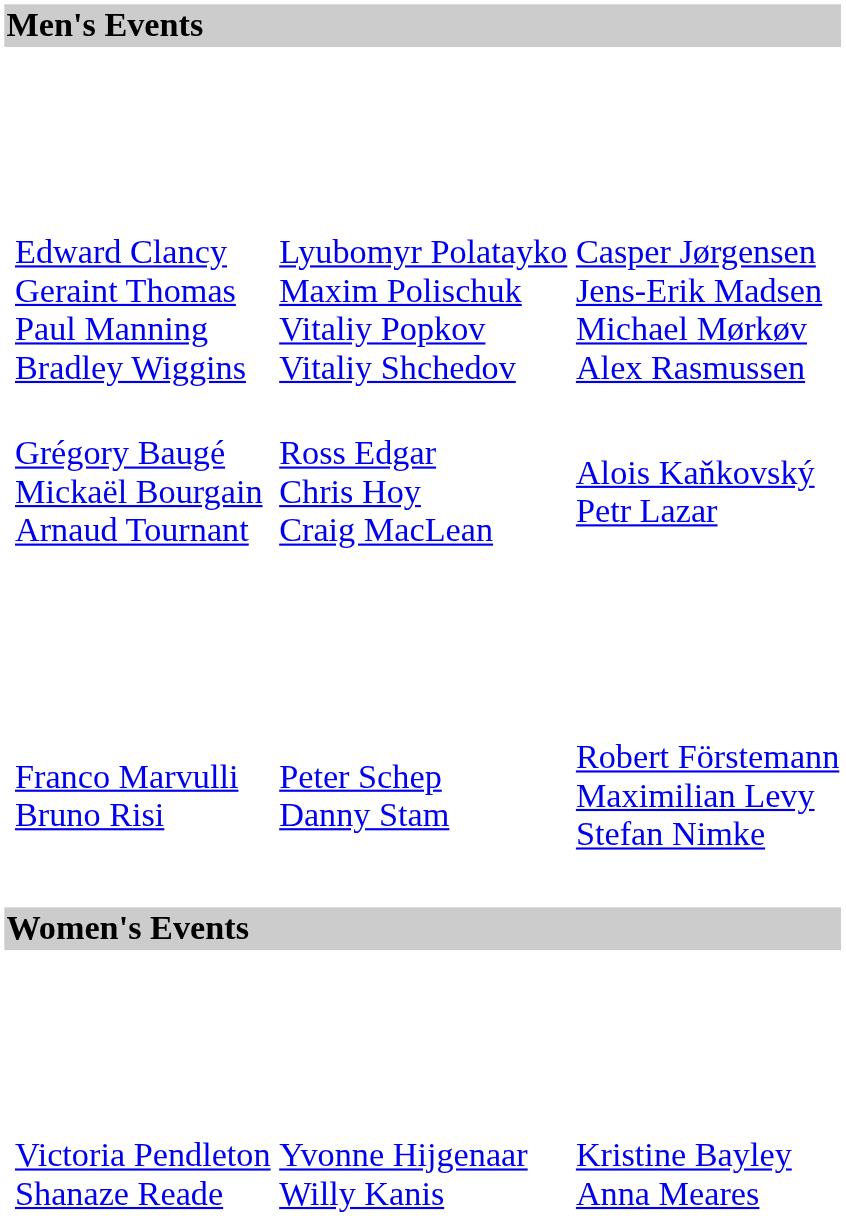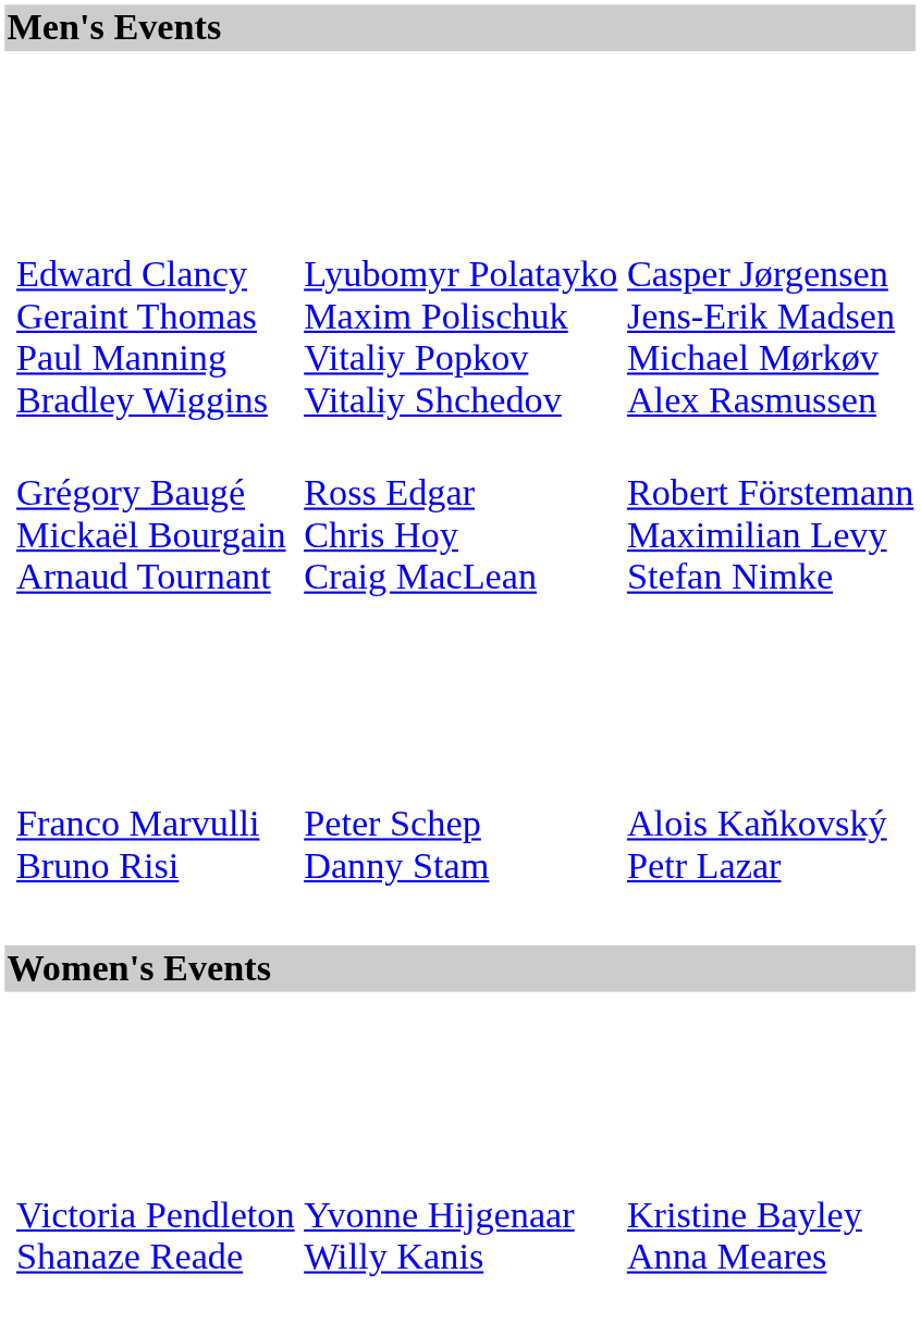 <table>
 <tr bgcolor="#cccccc">
 <td colspan=7><strong>Men's Events</strong></td>
 </tr>
 <tr>
 <td><br></td>
 <td></td>
 <td></td>
 <td></td>
 </tr>
 <tr>
 <td><br></td>
 <td></td>
 <td></td>
 <td></td>
 </tr>
 <tr>
 <td><br></td>
 <td></td>
 <td></td>
 <td></td>
 </tr>
 <tr>
 <td><br></td>
 <td><br><a href='#'>Edward Clancy</a><br><a href='#'>Geraint Thomas</a><br><a href='#'>Paul Manning</a><br><a href='#'>Bradley Wiggins</a></td>
 <td><br><a href='#'>Lyubomyr Polatayko</a><br><a href='#'>Maxim Polischuk</a><br><a href='#'>Vitaliy Popkov</a><br><a href='#'>Vitaliy Shchedov</a></td>
 <td><br><a href='#'>Casper Jørgensen</a><br><a href='#'>Jens-Erik Madsen</a><br><a href='#'>Michael Mørkøv</a><br><a href='#'>Alex Rasmussen</a></td>
 </tr>
 <tr>
 <td><br></td>
 <td><br><a href='#'>Grégory Baugé</a><br><a href='#'>Mickaël Bourgain</a><br><a href='#'>Arnaud Tournant</a></td>
 <td><br><a href='#'>Ross Edgar</a><br><a href='#'>Chris Hoy</a><br><a href='#'>Craig MacLean</a></td>
-<td><br><a href='#'>Alois Kaňkovský</a> <br> <a href='#'>Petr Lazar</a></td>
+<td><br><a href='#'>Robert Förstemann</a><br><a href='#'>Maximilian Levy</a><br><a href='#'>Stefan Nimke</a></td>
 </tr>
 <tr>
 <td><br></td>
 <td></td>
 <td></td>
 <td></td>
 </tr>
 <tr>
 <td><br></td>
 <td></td>
 <td></td>
 <td></td>
 </tr>
 <tr>
 <td><br></td>
 <td></td>
 <td></td>
 <td></td>
 </tr>
 <tr>
 <td><br></td>
 <td><br><a href='#'>Franco Marvulli</a><br> <a href='#'>Bruno Risi</a></td>
 <td><br><a href='#'>Peter Schep</a><br><a href='#'>Danny Stam</a></td>
-<td><br><a href='#'>Robert Förstemann</a><br><a href='#'>Maximilian Levy</a><br><a href='#'>Stefan Nimke</a></td>
+<td><br><a href='#'>Alois Kaňkovský</a> <br> <a href='#'>Petr Lazar</a></td>
 </tr>
 <tr>
 <td><br></td>
 <td></td>
 <td></td>
 <td></td>
 </tr>
 <tr bgcolor="#cccccc">
 <td colspan=7><strong>Women's Events</strong></td>
 </tr>
 <tr>
 <td><br></td>
 <td></td>
 <td></td>
 <td></td>
 </tr>
 <tr>
 <td><br></td>
 <td></td>
 <td></td>
 <td></td>
 </tr>
 <tr>
 <td><br></td>
 <td></td>
 <td></td>
 <td></td>
 </tr>
 <tr>
 <td><br></td>
 <td><br><a href='#'>Victoria Pendleton</a><br><a href='#'>Shanaze Reade</a></td>
 <td><br><a href='#'>Yvonne Hijgenaar</a><br><a href='#'>Willy Kanis</a></td>
 <td><br><a href='#'>Kristine Bayley</a><br><a href='#'>Anna Meares</a></td>
 </tr>
 <tr>
 <td><br></td>
 <td></td>
 <td></td>
 <td></td>
 </tr>
 <tr>
 <td><br></td>
 <td></td>
 <td></td>
 <td></td>
 </tr>
 <tr>
 <td><br></td>
 <td></td>
 <td></td>
 <td></td>
 </tr>
 </table>
